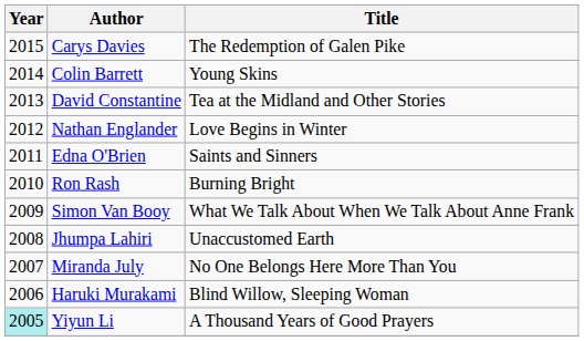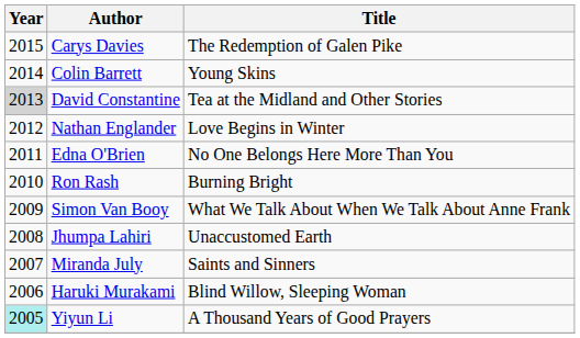 <table class="wikitable">
 <tr>
 <th>Year</th>
 <th>Author</th>
 <th>Title</th>
 </tr>
 <tr>
 <td>2015</td>
 <td><a href='#'>Carys Davies</a></td>
 <td>The Redemption of Galen Pike</td>
 </tr>
 <tr>
 <td>2014</td>
 <td><a href='#'>Colin Barrett</a></td>
 <td>Young Skins</td>
 </tr>
 <tr>
-<td>2013</td>
+<td style="background: lightgrey;">2013</td>
 <td><a href='#'>David Constantine</a></td>
 <td>Tea at the Midland and Other Stories</td>
 </tr>
 <tr>
 <td>2012</td>
 <td><a href='#'>Nathan Englander</a></td>
 <td>Love Begins in Winter</td>
 </tr>
 <tr>
 <td>2011</td>
 <td><a href='#'>Edna O'Brien</a></td>
-<td>Saints and Sinners</td>
+<td>No One Belongs Here More Than You</td>
 </tr>
 <tr>
 <td>2010</td>
 <td><a href='#'>Ron Rash</a></td>
 <td>Burning Bright</td>
 </tr>
 <tr>
 <td>2009</td>
 <td><a href='#'>Simon Van Booy</a></td>
 <td>What We Talk About When We Talk About Anne Frank</td>
 </tr>
 <tr>
 <td>2008</td>
 <td><a href='#'>Jhumpa Lahiri</a></td>
 <td>Unaccustomed Earth</td>
 </tr>
 <tr>
 <td>2007</td>
 <td><a href='#'>Miranda July</a></td>
-<td>No One Belongs Here More Than You</td>
+<td>Saints and Sinners</td>
 </tr>
 <tr>
 <td>2006</td>
 <td><a href='#'>Haruki Murakami</a></td>
 <td>Blind Willow, Sleeping Woman</td>
 </tr>
 <tr>
 <td style="background: paleturquoise;">2005</td>
 <td><a href='#'>Yiyun Li</a></td>
 <td>A Thousand Years of Good Prayers</td>
 </tr>
 <tr>
 </tr>
 </table>
